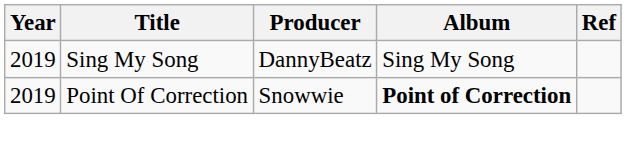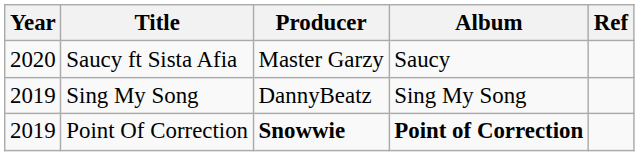 <table class="wikitable">
 <tr>
 <th>Year</th>
 <th>Title</th>
 <th>Producer</th>
 <th>Album</th>
 <th>Ref</th>
+</tr>
+<tr>
+<td>2020</td>
+<td>Saucy ft Sista Afia</td>
+<td>Master Garzy</td>
+<td>Saucy</td>
+<td></td>
 </tr>
 <tr>
 <td>2019</td>
 <td>Sing My Song</td>
 <td>DannyBeatz</td>
 <td>Sing My Song</td>
 <td></td>
 </tr>
 <tr>
 <td>2019</td>
 <td>Point Of Correction</td>
-<td>Snowwie</td>
+<td><strong>Snowwie</strong></td>
 <td><strong>Point of Correction</strong></td>
 <td></td>
 </tr>
 </table>
